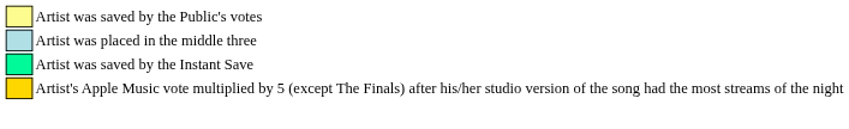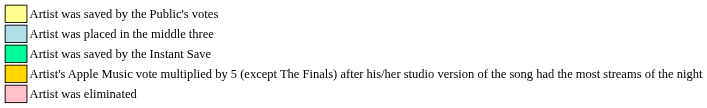 <table class="toccolours"style="font-size: 90%; white-space: nowrap;">
 <tr>
 <td style="background:#fdfc8f; border:1px solid black;">      </td>
 <td>Artist was saved by the Public's votes</td>
 </tr>
 <tr>
 <td style="background:#b0e0e6; border:1px solid black;">      </td>
 <td>Artist was placed in the middle three</td>
 </tr>
 <tr>
 <td style="background:#00FA9A; border:1px solid black;">      </td>
 <td>Artist was saved by the Instant Save</td>
 </tr>
 <tr>
 <td style="background:#fed600; border:1px solid black;">      </td>
 <td>Artist's Apple Music vote multiplied by 5 (except The Finals) after his/her studio version of the song had the most streams of the night</td>
 </tr>
+<tr>
+<td style="background:pink; border:1px solid black;">      </td>
+<td>Artist was eliminated</td>
+</tr>
 </table>
